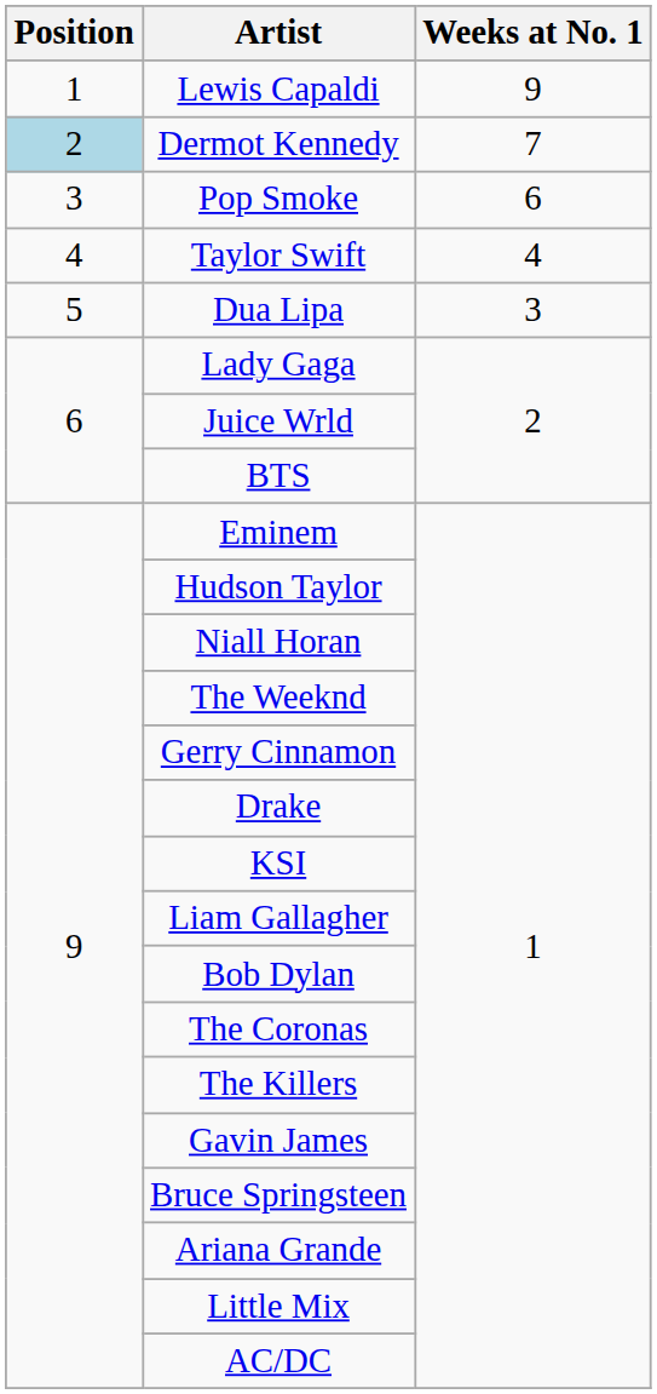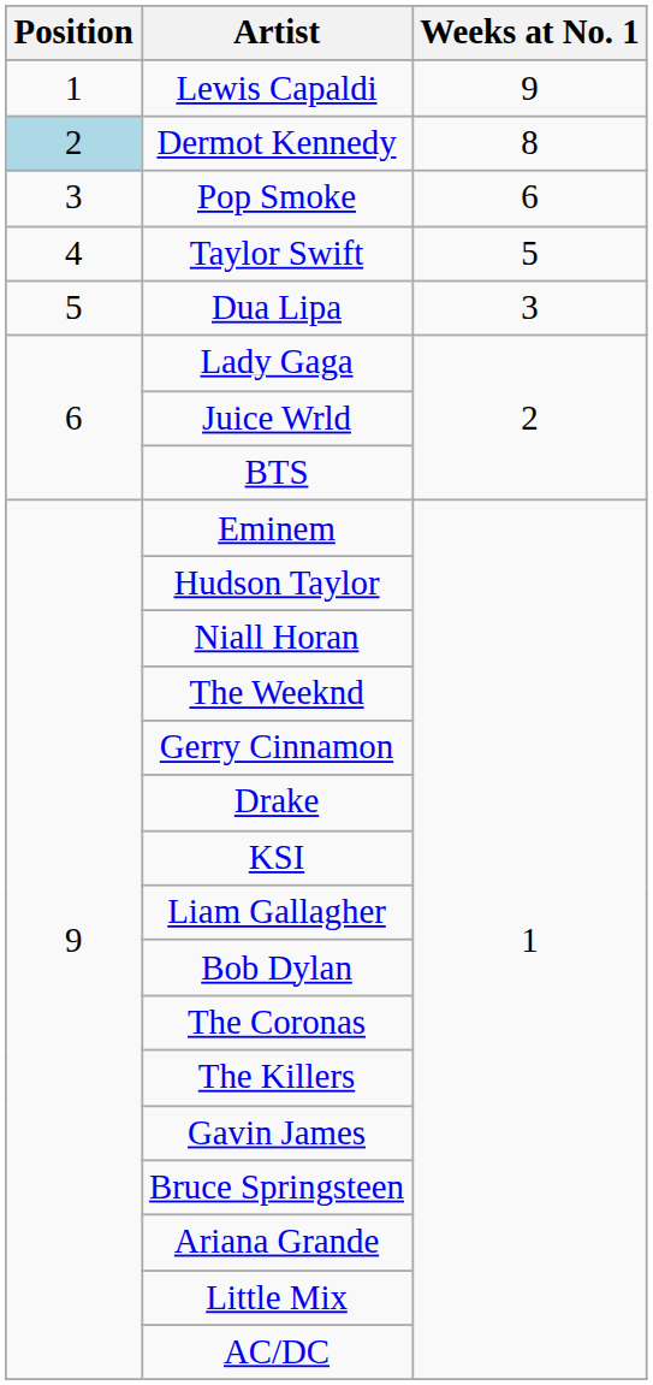 <table class="wikitable">
 <tr>
 <th style="text-align: center;">Position</th>
 <th style="text-align: center;">Artist</th>
 <th style="text-align: center;">Weeks at No. 1</th>
 </tr>
 <tr>
 <td style="text-align: center;">1</td>
 <td style="text-align: center;"><a href='#'>Lewis Capaldi</a></td>
 <td style="text-align: center;">9</td>
 </tr>
 <tr>
 <td style="background: lightblue; text-align: center;">2</td>
 <td style="text-align: center;"><a href='#'>Dermot Kennedy</a></td>
-<td style="text-align: center;">7</td>
+<td style="text-align: center;">8</td>
 </tr>
 <tr>
 <td style="text-align: center;">3</td>
 <td style="text-align: center;"><a href='#'>Pop Smoke</a></td>
 <td style="text-align: center;">6</td>
 </tr>
 <tr>
 <td style="text-align: center;">4</td>
 <td style="text-align: center;"><a href='#'>Taylor Swift</a></td>
-<td style="text-align: center;">4</td>
+<td style="text-align: center;">5</td>
 </tr>
 <tr>
 <td style="text-align: center;">5</td>
 <td style="text-align: center;"><a href='#'>Dua Lipa</a></td>
 <td style="text-align: center;">3</td>
 </tr>
 <tr>
 <td style="text-align: center;" rowspan="3">6</td>
 <td style="text-align: center;"><a href='#'>Lady Gaga</a></td>
 <td style="text-align: center;" rowspan="3">2</td>
 </tr>
 <tr>
 <td style="text-align: center;"><a href='#'>Juice Wrld</a></td>
 </tr>
 <tr>
 <td style="text-align: center;"><a href='#'>BTS</a></td>
 </tr>
 <tr>
 <td style="text-align: center;" rowspan="16">9</td>
 <td style="text-align: center;"><a href='#'>Eminem</a></td>
 <td style="text-align: center;" rowspan="16">1</td>
 </tr>
 <tr>
 <td style="text-align: center;"><a href='#'>Hudson Taylor</a></td>
 </tr>
 <tr>
 <td style="text-align: center;"><a href='#'>Niall Horan</a></td>
 </tr>
 <tr>
 <td style="text-align: center;"><a href='#'>The Weeknd</a></td>
 </tr>
 <tr>
 <td style="text-align: center;"><a href='#'>Gerry Cinnamon</a></td>
 </tr>
 <tr>
 <td style="text-align: center;"><a href='#'>Drake</a></td>
 </tr>
 <tr>
 <td style="text-align: center;"><a href='#'>KSI</a></td>
 </tr>
 <tr>
 <td style="text-align: center;"><a href='#'>Liam Gallagher</a></td>
 </tr>
 <tr>
 <td style="text-align: center;"><a href='#'>Bob Dylan</a></td>
 </tr>
 <tr>
 <td style="text-align: center;"><a href='#'>The Coronas</a></td>
 </tr>
 <tr>
 <td style="text-align: center;"><a href='#'>The Killers</a></td>
 </tr>
 <tr>
 <td style="text-align: center;"><a href='#'>Gavin James</a></td>
 </tr>
 <tr>
 <td style="text-align: center;"><a href='#'>Bruce Springsteen</a></td>
 </tr>
 <tr>
 <td style="text-align: center;"><a href='#'>Ariana Grande</a></td>
 </tr>
 <tr>
 <td style="text-align: center;"><a href='#'>Little Mix</a></td>
 </tr>
 <tr>
 <td style="text-align: center;"><a href='#'>AC/DC</a></td>
 </tr>
 </table>
